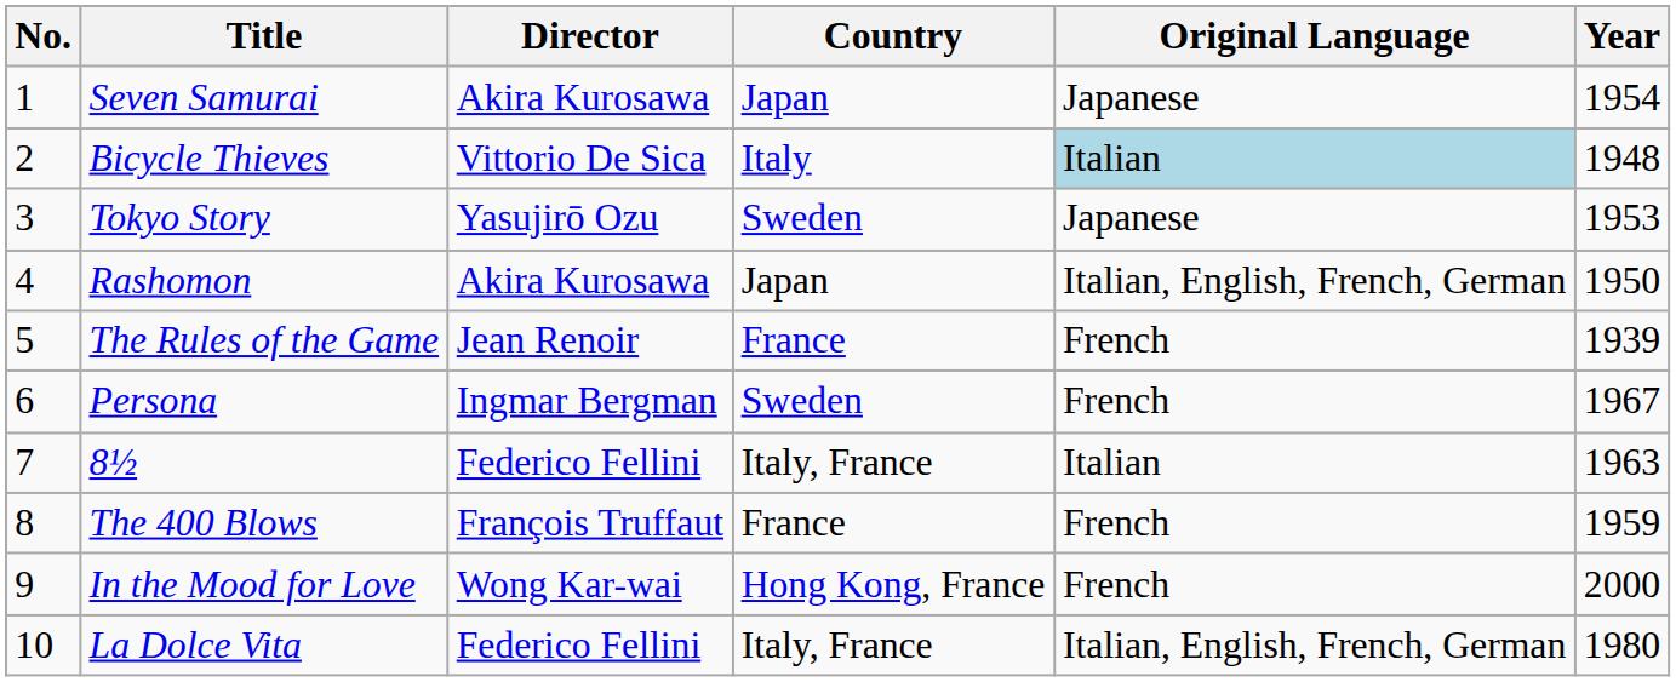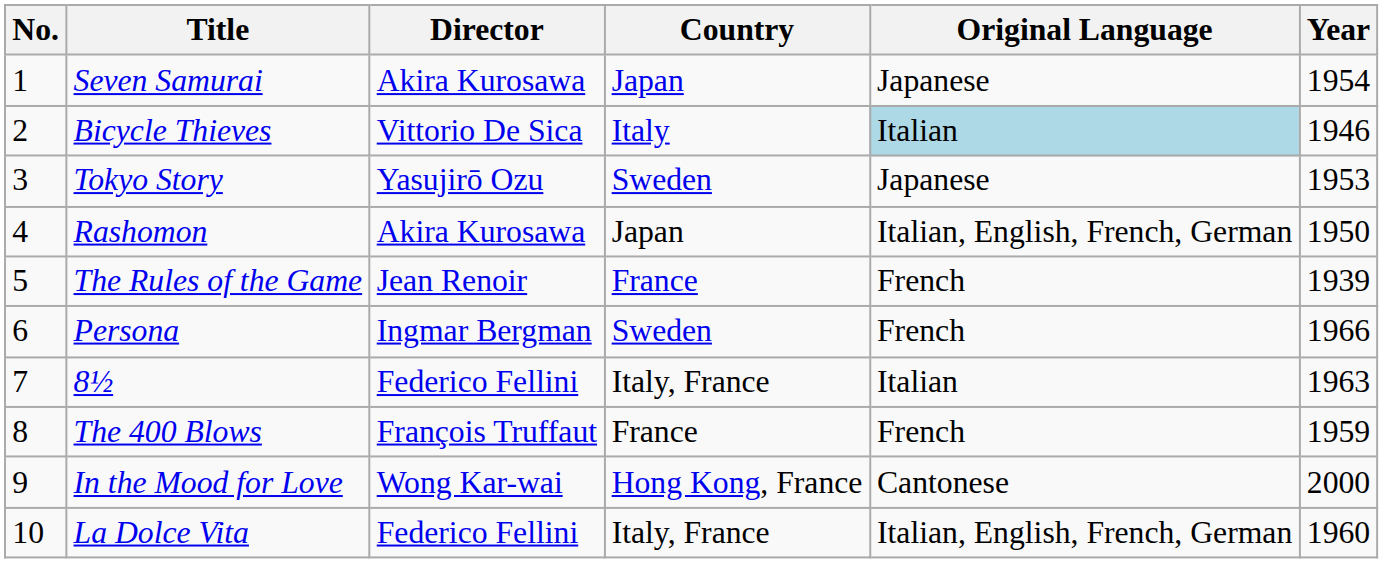 <table class="wikitable sortable">
 <tr>
 <th>No.</th>
 <th>Title</th>
 <th>Director</th>
 <th>Country</th>
 <th>Original Language</th>
 <th>Year</th>
 </tr>
 <tr>
 <td>1</td>
 <td><em><a href='#'>Seven Samurai</a></em></td>
 <td><a href='#'>Akira Kurosawa</a></td>
 <td> <a href='#'>Japan</a></td>
 <td>Japanese</td>
 <td>1954</td>
 </tr>
 <tr>
 <td>2</td>
 <td><em><a href='#'>Bicycle Thieves</a></em></td>
 <td><a href='#'>Vittorio De Sica</a></td>
 <td> <a href='#'>Italy</a></td>
 <td style="background: lightblue;">Italian</td>
-<td>1948</td>
+<td>1946</td>
 </tr>
 <tr>
 <td>3</td>
 <td><em><a href='#'>Tokyo Story</a></em></td>
 <td><a href='#'>Yasujirō Ozu</a></td>
 <td> <a href='#'>Sweden</a></td>
 <td>Japanese</td>
 <td>1953</td>
 </tr>
 <tr>
 <td>4</td>
 <td><em><a href='#'>Rashomon</a></em></td>
 <td><a href='#'>Akira Kurosawa</a></td>
 <td> Japan</td>
 <td>Italian, English, French, German</td>
 <td>1950</td>
 </tr>
 <tr>
 <td>5</td>
 <td><em><a href='#'>The Rules of the Game</a></em></td>
 <td><a href='#'>Jean Renoir</a></td>
 <td> <a href='#'>France</a></td>
 <td>French</td>
 <td>1939</td>
 </tr>
 <tr>
 <td>6</td>
 <td><em><a href='#'>Persona</a></em></td>
 <td><a href='#'>Ingmar Bergman</a></td>
 <td> <a href='#'>Sweden</a></td>
 <td>French</td>
-<td>1967</td>
+<td>1966</td>
 </tr>
 <tr>
 <td>7</td>
 <td><em><a href='#'>8½</a></em></td>
 <td><a href='#'>Federico Fellini</a></td>
 <td> Italy,  France</td>
 <td>Italian</td>
 <td>1963</td>
 </tr>
 <tr>
 <td>8</td>
 <td><em><a href='#'>The 400 Blows</a></em></td>
 <td><a href='#'>François Truffaut</a></td>
 <td> France</td>
 <td>French</td>
 <td>1959</td>
 </tr>
 <tr>
 <td>9</td>
 <td><em><a href='#'>In the Mood for Love</a></em></td>
 <td><a href='#'>Wong Kar-wai</a></td>
 <td> <a href='#'>Hong Kong</a>,  France</td>
-<td>French</td>
+<td>Cantonese</td>
 <td>2000</td>
 </tr>
 <tr>
 <td>10</td>
 <td><em><a href='#'>La Dolce Vita</a></em></td>
 <td><a href='#'>Federico Fellini</a></td>
 <td> Italy,  France</td>
 <td>Italian, English, French, German</td>
-<td>1980</td>
+<td>1960</td>
 </tr>
 </table>
